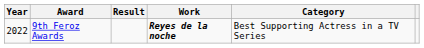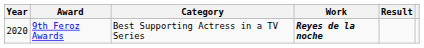 <table class="wikitable sortable plainrowheaders">
 <tr>
 <th>Year</th>
 <th>Award</th>
+<th>Category</th>
+<th>Work</th>
 <th>Result</th>
-<th>Work</th>
-<th>Category</th>
 <th scope="col" class="unsortable"></th>
 </tr>
 <tr>
-<td align = "center">2022</td>
+<td align = "center">2020</td>
 <td><a href='#'>9th Feroz Awards</a></td>
+<td>Best Supporting Actress in a TV Series</td>
+<td><strong><em>Reyes de la noche</em></strong></td>
 <td></td>
-<td><strong><em>Reyes de la noche</em></strong></td>
-<td>Best Supporting Actress in a TV Series</td>
 <td align = "center"></td>
 </tr>
 </table>
